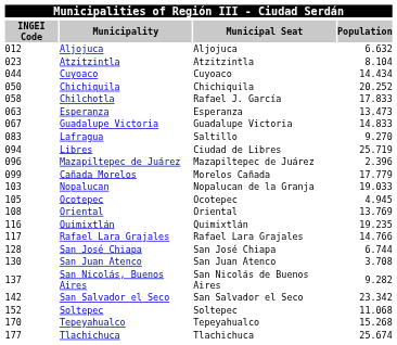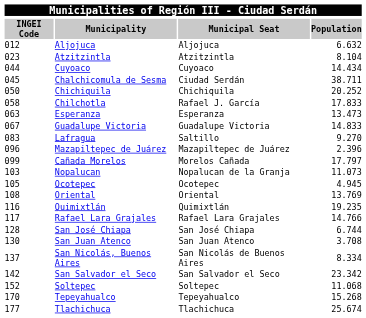 <table class="toc" cellpadding=0 cellspacing=2 width=500px style="float:center; margin: 0.5em 0.5em 0.5em 1em; padding: 0.5e text-align:left;clear:all; margin-left:3px; font-size:90%">
 <tr>
 <td colspan=4 style="background:#black; color:white; font-size:120%" align=center bgcolor="black"><strong>Municipalities of Región III - Ciudad Serdán</strong></td>
 </tr>
 <tr>
 <td colspan=4 align=center valign=center bgcolor="white"></td>
 </tr>
 <tr>
 <td style="background:#C9C9C9;" align=center><strong>INGEI Code</strong></td>
 <td style="background:#C9C9C9;" align=center><strong>Municipality</strong></td>
 <td style="background:#C9C9C9;" align=center><strong>Municipal Seat</strong></td>
 <td style="background:#C9C9C9;" align=center><strong>Population</strong></td>
 </tr>
 <tr>
 <td>012</td>
 <td><a href='#'>Aljojuca</a></td>
 <td>Aljojuca</td>
 <td align="right">6.632</td>
 </tr>
 <tr>
 <td>023</td>
 <td><a href='#'>Atzitzintla</a></td>
 <td>Atzitzintla</td>
 <td align="right">8.104</td>
 </tr>
 <tr>
 <td>044</td>
 <td><a href='#'>Cuyoaco</a></td>
 <td>Cuyoaco</td>
 <td align="right">14.434</td>
 </tr>
 <tr>
+<td>045</td>
+<td><a href='#'>Chalchicomula de Sesma</a></td>
+<td>Ciudad Serdán</td>
+<td align="right">38.711</td>
+</tr>
+<tr>
 <td>050</td>
 <td><a href='#'>Chichiquila</a></td>
 <td>Chichiquila</td>
 <td align="right">20.252</td>
 </tr>
 <tr>
 <td>058</td>
 <td><a href='#'>Chilchotla</a></td>
 <td>Rafael J. García</td>
 <td align="right">17.833</td>
 </tr>
 <tr>
 <td>063</td>
 <td><a href='#'>Esperanza</a></td>
 <td>Esperanza</td>
 <td align="right">13.473</td>
 </tr>
 <tr>
 <td>067</td>
 <td><a href='#'>Guadalupe Victoria</a></td>
 <td>Guadalupe Victoria</td>
 <td align="right">14.833</td>
 </tr>
 <tr>
 <td>083</td>
 <td><a href='#'>Lafragua</a></td>
 <td>Saltillo</td>
 <td align="right">9.270</td>
 </tr>
 <tr>
-<td>094</td>
-<td><a href='#'>Libres</a></td>
-<td>Ciudad de Libres</td>
-<td align="right">25.719</td>
-</tr>
-<tr>
 <td>096</td>
 <td><a href='#'>Mazapiltepec de Juárez</a></td>
 <td>Mazapiltepec de Juárez</td>
 <td align="right">2.396</td>
 </tr>
 <tr>
 <td>099</td>
 <td><a href='#'>Cañada Morelos</a></td>
 <td>Morelos Cañada</td>
-<td align="right">17.779</td>
+<td align="right">17.797</td>
 </tr>
 <tr>
 <td>103</td>
 <td><a href='#'>Nopalucan</a></td>
 <td>Nopalucan de la Granja</td>
-<td align="right">19.033</td>
+<td align="right">11.073</td>
 </tr>
 <tr>
 <td>105</td>
 <td><a href='#'>Ocotepec</a></td>
 <td>Ocotepec</td>
 <td align="right">4.945</td>
 </tr>
 <tr>
 <td>108</td>
 <td><a href='#'>Oriental</a></td>
 <td>Oriental</td>
 <td align="right">13.769</td>
 </tr>
 <tr [Quecholac*>
 <td>116</td>
 <td><a href='#'>Quimixtlán</a></td>
 <td>Quimixtlán</td>
 <td align="right">19.235</td>
 </tr>
 <tr>
 <td>117</td>
 <td><a href='#'>Rafael Lara Grajales</a></td>
 <td>Rafael Lara Grajales</td>
 <td align="right">14.766</td>
 </tr>
 <tr>
 <td>128</td>
 <td><a href='#'>San José Chiapa</a></td>
 <td>San José Chiapa</td>
 <td align="right">6.744</td>
 </tr>
 <tr>
 <td>130</td>
 <td><a href='#'>San Juan Atenco</a></td>
 <td>San Juan Atenco</td>
 <td align="right">3.708</td>
 </tr>
 <tr>
 <td>137</td>
 <td><a href='#'>San Nicolás, Buenos Aires</a></td>
 <td>San Nicolás de Buenos Aires</td>
-<td align="right">9.282</td>
+<td align="right">8.334</td>
 </tr>
 <tr>
 <td>142</td>
 <td><a href='#'>San Salvador el Seco</a></td>
 <td>San Salvador el Seco</td>
 <td align="right">23.342</td>
 </tr>
 <tr>
 <td>152</td>
 <td><a href='#'>Soltepec</a></td>
 <td>Soltepec</td>
 <td align="right">11.068</td>
 </tr>
 <tr>
 <td>170</td>
 <td><a href='#'>Tepeyahualco</a></td>
 <td>Tepeyahualco</td>
 <td align="right">15.268</td>
 </tr>
 <tr>
 <td>177</td>
 <td><a href='#'>Tlachichuca</a></td>
 <td>Tlachichuca</td>
 <td align="right">25.674</td>
 </tr>
 <tr>
 </tr>
 </table>
